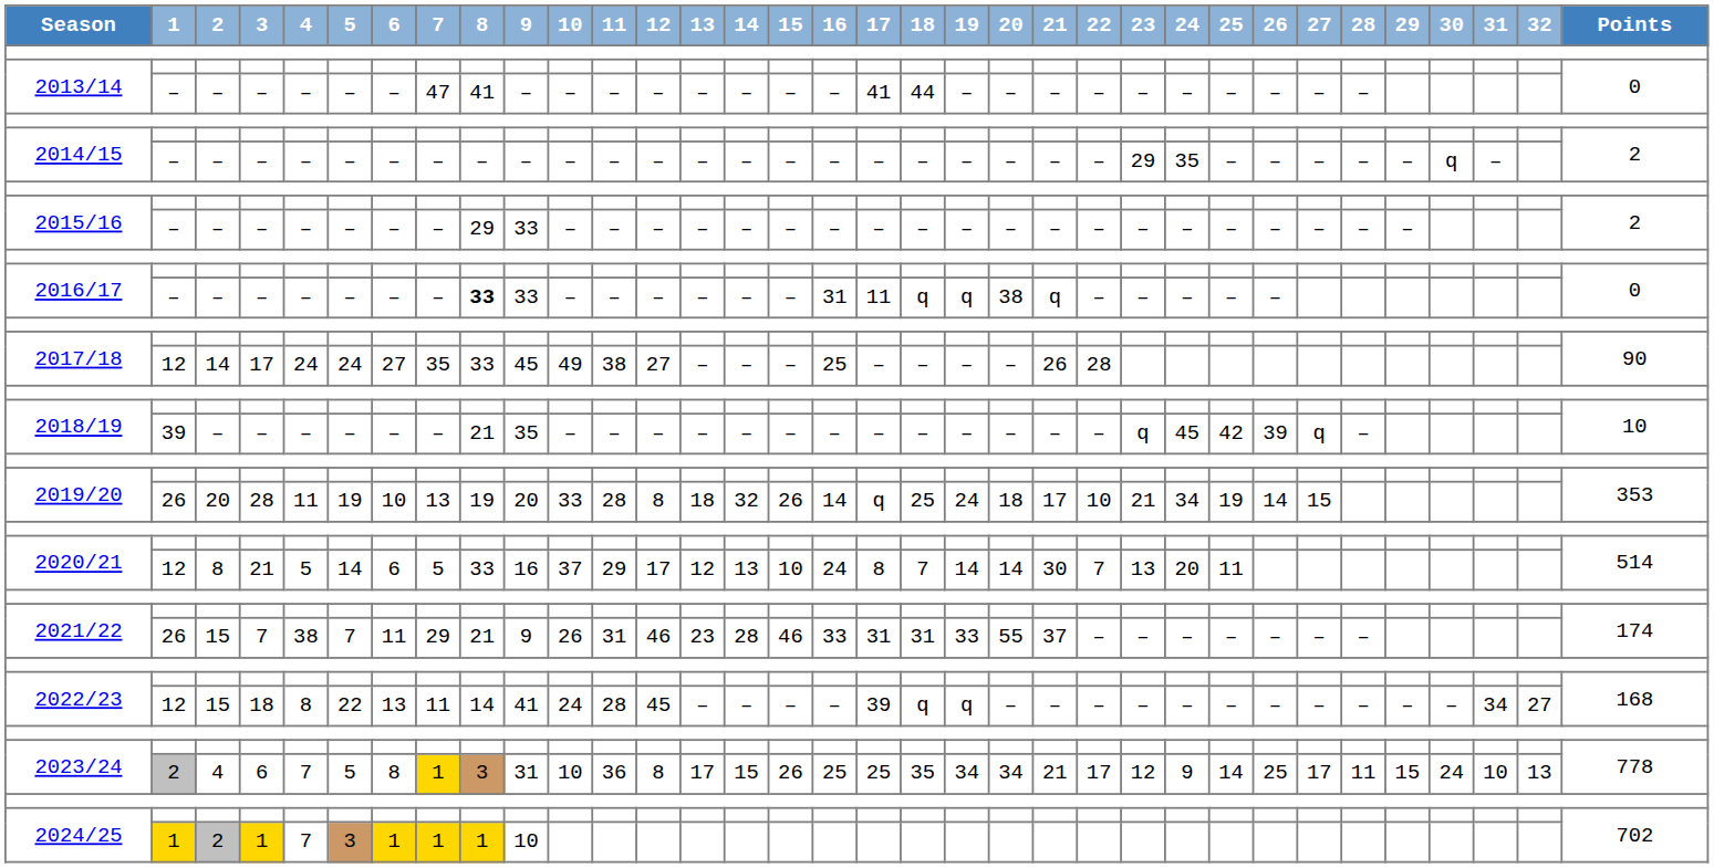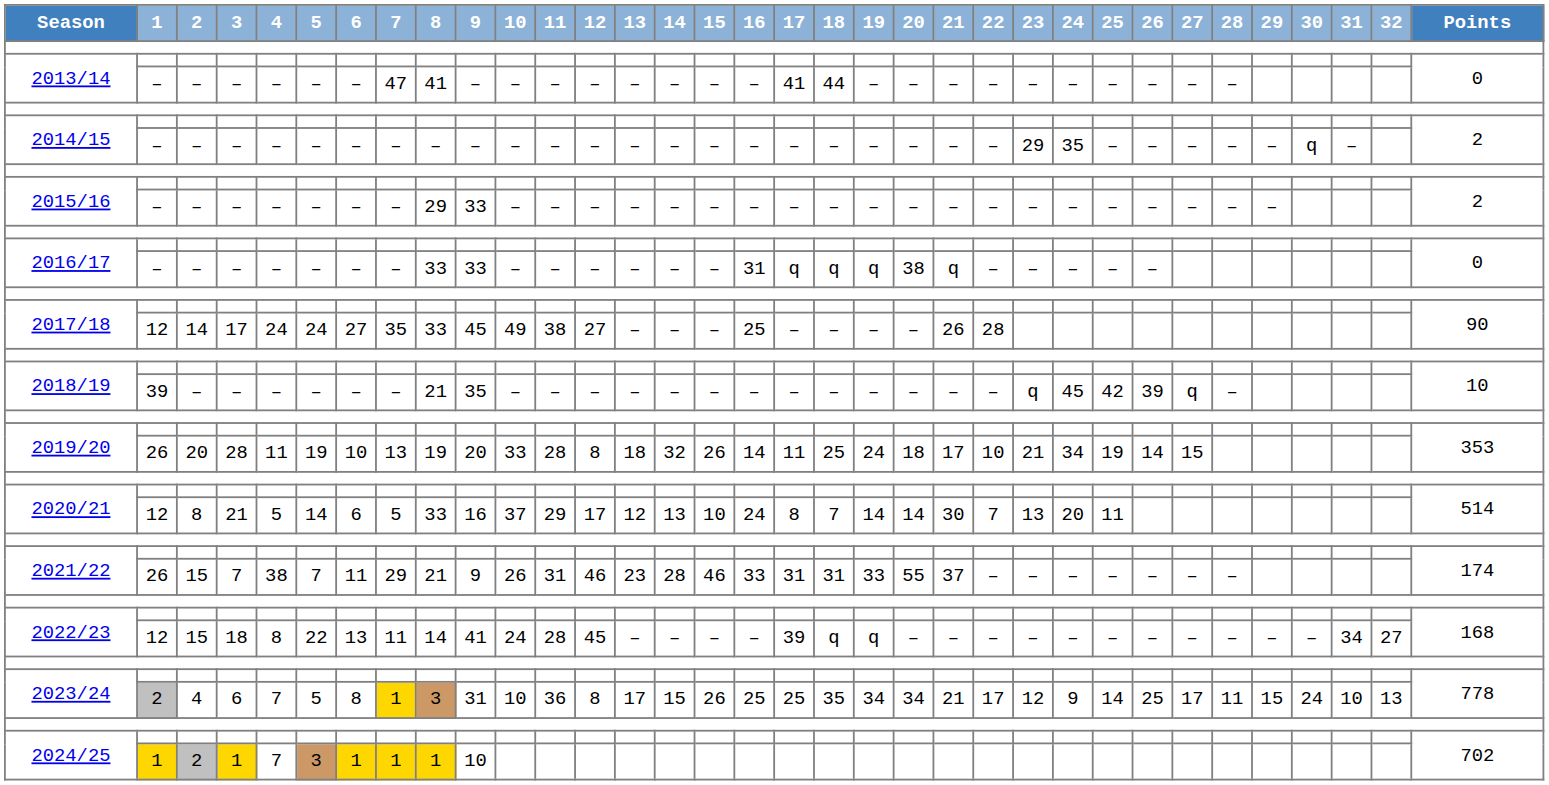 <table cellpadding="3" cellspacing="0" border="1" style="background:#ffffff; font-size:80%; line-height:13px; border:grey solid 1px; border-collapse:collapse;">
 <tr style="background:#ccc; text-align:center; color:white">
 <td style="background:#4180be;" width="65px"><strong>Season</strong></td>
 <td style="background:#8CB2D8;" width="15px"><strong>1</strong></td>
 <td style="background:#8CB2D8;" width="15px"><strong>2</strong></td>
 <td style="background:#8CB2D8;" width="15px"><strong>3</strong></td>
 <td style="background:#8CB2D8;" width="15px"><strong>4</strong></td>
 <td style="background:#8CB2D8;" width="15px"><strong>5</strong></td>
 <td style="background:#8CB2D8;" width="15px"><strong>6</strong></td>
 <td style="background:#8CB2D8;" width="15px"><strong>7</strong></td>
 <td style="background:#8CB2D8;" width="15px"><strong>8</strong></td>
 <td style="background:#8CB2D8;" width="15px"><strong>9</strong></td>
 <td style="background:#8CB2D8;" width="15px"><strong>10</strong></td>
 <td style="background:#8CB2D8;" width="15px"><strong>11</strong></td>
 <td style="background:#8CB2D8;" width="15px"><strong>12</strong></td>
 <td style="background:#8CB2D8;" width="15px"><strong>13</strong></td>
 <td style="background:#8CB2D8;" width="15px"><strong>14</strong></td>
 <td style="background:#8CB2D8;" width="15px"><strong>15</strong></td>
 <td style="background:#8CB2D8;" width="15px"><strong>16</strong></td>
 <td style="background:#8CB2D8;" width="15px"><strong>17</strong></td>
 <td style="background:#8CB2D8;" width="15px"><strong>18</strong></td>
 <td style="background:#8CB2D8;" width="15px"><strong>19</strong></td>
 <td style="background:#8CB2D8;" width="15px"><strong>20</strong></td>
 <td style="background:#8CB2D8;" width="15px"><strong>21</strong></td>
 <td style="background:#8CB2D8;" width="15px"><strong>22</strong></td>
 <td style="background:#8CB2D8;" width="15px"><strong>23</strong></td>
 <td style="background:#8CB2D8;" width="15px"><strong>24</strong></td>
 <td style="background:#8CB2D8;" width="15px"><strong>25</strong></td>
 <td style="background:#8CB2D8;" width="15px"><strong>26</strong></td>
 <td style="background:#8CB2D8;" width="15px"><strong>27</strong></td>
 <td style="background:#8CB2D8;" width="15px"><strong>28</strong></td>
 <td style="background:#8CB2D8;" width="15px"><strong>29</strong></td>
 <td style="background:#8CB2D8;" width="15px"><strong>30</strong></td>
 <td style="background:#8CB2D8;" width="15px"><strong>31</strong></td>
 <td style="background:#8CB2D8;" width="15px"><strong>32</strong></td>
 <td style="background:#4180be;" width="30px"><strong>Points</strong></td>
 </tr>
 <tr>
 <td colspan=34></td>
 </tr>
 <tr align=center>
 <td rowspan=2 width=66px><a href='#'>2013/14</a></td>
 <th></th>
 <th></th>
 <th></th>
 <th></th>
 <th></th>
 <th></th>
 <th></th>
 <th></th>
 <th></th>
 <th></th>
 <th></th>
 <th></th>
 <th></th>
 <th></th>
 <th></th>
 <th></th>
 <th></th>
 <th></th>
 <th></th>
 <th></th>
 <th></th>
 <th></th>
 <th></th>
 <th></th>
 <th></th>
 <th></th>
 <th></th>
 <th></th>
 <th></th>
 <th></th>
 <th></th>
 <th></th>
 <td rowspan=2 width=66px>0</td>
 </tr>
 <tr align=center>
 <td>–</td>
 <td>–</td>
 <td>–</td>
 <td>–</td>
 <td>–</td>
 <td>–</td>
 <td>47</td>
 <td>41</td>
 <td>–</td>
 <td>–</td>
 <td>–</td>
 <td>–</td>
 <td>–</td>
 <td>–</td>
 <td>–</td>
 <td>–</td>
 <td>41</td>
 <td>44</td>
 <td>–</td>
 <td>–</td>
 <td>–</td>
 <td>–</td>
 <td>–</td>
 <td>–</td>
 <td>–</td>
 <td>–</td>
 <td>–</td>
 <td>–</td>
 <th></th>
 <th></th>
 <th></th>
 <th></th>
 </tr>
 <tr>
 <td colspan=34></td>
 </tr>
 <tr align=center>
 <td rowspan=2 width=66px><a href='#'>2014/15</a></td>
 <th></th>
 <th></th>
 <th></th>
 <th></th>
 <th></th>
 <th></th>
 <th></th>
 <th></th>
 <th></th>
 <th></th>
 <th></th>
 <th></th>
 <th></th>
 <th></th>
 <th></th>
 <th></th>
 <th></th>
 <th></th>
 <th></th>
 <th></th>
 <th></th>
 <th></th>
 <th></th>
 <th></th>
 <th></th>
 <th></th>
 <th></th>
 <th></th>
 <th></th>
 <th></th>
 <th></th>
 <th></th>
 <td rowspan=2 width=66px>2</td>
 </tr>
 <tr align=center>
 <td>–</td>
 <td>–</td>
 <td>–</td>
 <td>–</td>
 <td>–</td>
 <td>–</td>
 <td>–</td>
 <td>–</td>
 <td>–</td>
 <td>–</td>
 <td>–</td>
 <td>–</td>
 <td>–</td>
 <td>–</td>
 <td>–</td>
 <td>–</td>
 <td>–</td>
 <td>–</td>
 <td>–</td>
 <td>–</td>
 <td>–</td>
 <td>–</td>
 <td>29</td>
 <td>35</td>
 <td>–</td>
 <td>–</td>
 <td>–</td>
 <td>–</td>
 <td>–</td>
 <td>q</td>
 <td>–</td>
 <td></td>
 </tr>
 <tr>
 <td colspan=34></td>
 </tr>
 <tr align=center>
 <td rowspan=2 width=66px><a href='#'>2015/16</a></td>
 <th></th>
 <th></th>
 <th></th>
 <th></th>
 <th></th>
 <th></th>
 <th></th>
 <th></th>
 <th></th>
 <th></th>
 <th></th>
 <th></th>
 <th></th>
 <th></th>
 <th></th>
 <th></th>
 <th></th>
 <th></th>
 <th></th>
 <th></th>
 <th></th>
 <th></th>
 <th></th>
 <th></th>
 <th></th>
 <th></th>
 <th></th>
 <th></th>
 <th></th>
 <th></th>
 <th></th>
 <th></th>
 <td rowspan=2 width=66px>2</td>
 </tr>
 <tr align=center>
 <td>–</td>
 <td>–</td>
 <td>–</td>
 <td>–</td>
 <td>–</td>
 <td>–</td>
 <td>–</td>
 <td>29</td>
 <td>33</td>
 <td>–</td>
 <td>–</td>
 <td>–</td>
 <td>–</td>
 <td>–</td>
 <td>–</td>
 <td>–</td>
 <td>–</td>
 <td>–</td>
 <td>–</td>
 <td>–</td>
 <td>–</td>
 <td>–</td>
 <td>–</td>
 <td>–</td>
 <td>–</td>
 <td>–</td>
 <td>–</td>
 <td>–</td>
 <td>–</td>
 <td></td>
 <td></td>
 <td></td>
 </tr>
 <tr>
 <td colspan=34></td>
 </tr>
 <tr align=center>
 <td rowspan="2" style="width:66px;"><a href='#'>2016/17</a></td>
 <th></th>
 <th></th>
 <th></th>
 <th></th>
 <th></th>
 <th></th>
 <th></th>
 <th></th>
 <th></th>
 <th></th>
 <th></th>
 <th></th>
 <th></th>
 <th></th>
 <th></th>
 <th></th>
 <th></th>
 <th></th>
 <th></th>
 <th></th>
 <th></th>
 <th></th>
 <th></th>
 <th></th>
 <th></th>
 <th></th>
 <th></th>
 <th></th>
 <th></th>
 <th></th>
 <th></th>
 <th></th>
 <td rowspan="2" style="width:66px;">0</td>
 </tr>
 <tr align=center>
 <td>–</td>
 <td>–</td>
 <td>–</td>
 <td>–</td>
 <td>–</td>
 <td>–</td>
 <td>–</td>
-<td><strong>33</strong></td>
+<td>33</td>
 <td>33</td>
 <td>–</td>
 <td>–</td>
 <td>–</td>
 <td>–</td>
 <td>–</td>
 <td>–</td>
 <td>31</td>
-<td>11</td>
+<td>q</td>
 <td>q</td>
 <td>q</td>
 <td>38</td>
 <td>q</td>
 <td>–</td>
 <td>–</td>
 <td>–</td>
 <td>–</td>
 <td>–</td>
 <td></td>
 <td></td>
 <td></td>
 <td></td>
 <td></td>
 <td></td>
 </tr>
 <tr>
 <td colspan=34></td>
 </tr>
 <tr align=center>
 <td rowspan="2" style="width:66px;"><a href='#'>2017/18</a></td>
 <th></th>
 <th></th>
 <th></th>
 <th></th>
 <th></th>
 <th></th>
 <th></th>
 <th></th>
 <th></th>
 <th></th>
 <th></th>
 <th></th>
 <th></th>
 <th></th>
 <th></th>
 <th></th>
 <th></th>
 <th></th>
 <th></th>
 <th></th>
 <th></th>
 <th></th>
 <th></th>
 <th></th>
 <th></th>
 <th></th>
 <th></th>
 <th></th>
 <th></th>
 <th></th>
 <th></th>
 <th></th>
 <td rowspan="2" style="width:66px;">90</td>
 </tr>
 <tr align=center>
 <td>12</td>
 <td>14</td>
 <td>17</td>
 <td>24</td>
 <td>24</td>
 <td>27</td>
 <td>35</td>
 <td>33</td>
 <td>45</td>
 <td>49</td>
 <td>38</td>
 <td>27</td>
 <td>–</td>
 <td>–</td>
 <td>–</td>
 <td>25</td>
 <td>–</td>
 <td>–</td>
 <td>–</td>
 <td>–</td>
 <td>26</td>
 <td>28</td>
 <td></td>
 <td></td>
 <td></td>
 <td></td>
 <td></td>
 <td></td>
 <td></td>
 <td></td>
 <td></td>
 <td></td>
 </tr>
 <tr>
 <td colspan=34></td>
 </tr>
 <tr align=center>
 <td rowspan="2" style="width:66px;"><a href='#'>2018/19</a></td>
 <th></th>
 <th></th>
 <th></th>
 <th></th>
 <th></th>
 <th></th>
 <th></th>
 <th></th>
 <th></th>
 <th></th>
 <th></th>
 <th></th>
 <th></th>
 <th></th>
 <th></th>
 <th></th>
 <th></th>
 <th></th>
 <th></th>
 <th></th>
 <th></th>
 <th></th>
 <th></th>
 <th></th>
 <th></th>
 <th></th>
 <th></th>
 <th></th>
 <th></th>
 <th></th>
 <th></th>
 <th></th>
 <td rowspan="2" style="width:66px;">10</td>
 </tr>
 <tr align=center>
 <td>39</td>
 <td>–</td>
 <td>–</td>
 <td>–</td>
 <td>–</td>
 <td>–</td>
 <td>–</td>
 <td>21</td>
 <td>35</td>
 <td>–</td>
 <td>–</td>
 <td>–</td>
 <td>–</td>
 <td>–</td>
 <td>–</td>
 <td>–</td>
 <td>–</td>
 <td>–</td>
 <td>–</td>
 <td>–</td>
 <td>–</td>
 <td>–</td>
 <td>q</td>
 <td>45</td>
 <td>42</td>
 <td>39</td>
 <td>q</td>
 <td>–</td>
 <td></td>
 <td></td>
 <td></td>
 <td></td>
 </tr>
 <tr>
 <td colspan=34></td>
 </tr>
 <tr align=center>
 <td rowspan="2" style="width:66px;"><a href='#'>2019/20</a></td>
 <th></th>
 <th></th>
 <th></th>
 <th></th>
 <th></th>
 <th></th>
 <th></th>
 <th></th>
 <th></th>
 <th></th>
 <th></th>
 <th></th>
 <th></th>
 <th></th>
 <th></th>
 <th></th>
 <th></th>
 <th></th>
 <th></th>
 <th></th>
 <th></th>
 <th></th>
 <th></th>
 <th></th>
 <th></th>
 <th></th>
 <th></th>
 <th></th>
 <th></th>
 <th></th>
 <th></th>
 <th></th>
 <td rowspan="2" style="width:66px;">353</td>
 </tr>
 <tr align=center>
 <td>26</td>
 <td>20</td>
 <td>28</td>
 <td>11</td>
 <td>19</td>
 <td>10</td>
 <td>13</td>
 <td>19</td>
 <td>20</td>
 <td>33</td>
 <td>28</td>
 <td>8</td>
 <td>18</td>
 <td>32</td>
 <td>26</td>
 <td>14</td>
-<td>q</td>
+<td>11</td>
 <td>25</td>
 <td>24</td>
 <td>18</td>
 <td>17</td>
 <td>10</td>
 <td>21</td>
 <td>34</td>
 <td>19</td>
 <td>14</td>
 <td>15</td>
 <td></td>
 <td></td>
 <td></td>
 <td></td>
 </tr>
 <tr>
 <td colspan=34></td>
 </tr>
 <tr align=center>
 <td rowspan="2" style="width:66px;"><a href='#'>2020/21</a></td>
 <th></th>
 <th></th>
 <th></th>
 <th></th>
 <th></th>
 <th></th>
 <th></th>
 <th></th>
 <th></th>
 <th></th>
 <th></th>
 <th></th>
 <th></th>
 <th></th>
 <th></th>
 <th></th>
 <th></th>
 <th></th>
 <th></th>
 <th></th>
 <th></th>
 <th></th>
 <th></th>
 <th></th>
 <th></th>
 <th></th>
 <th></th>
 <th></th>
 <th></th>
 <th></th>
 <th></th>
 <th></th>
 <td rowspan="2" style="width:66px;">514</td>
 </tr>
 <tr align=center>
 <td>12</td>
 <td>8</td>
 <td>21</td>
 <td>5</td>
 <td>14</td>
 <td>6</td>
 <td>5</td>
 <td>33</td>
 <td>16</td>
 <td>37</td>
 <td>29</td>
 <td>17</td>
 <td>12</td>
 <td>13</td>
 <td>10</td>
 <td>24</td>
 <td>8</td>
 <td>7</td>
 <td>14</td>
 <td>14</td>
 <td>30</td>
 <td>7</td>
 <td>13</td>
 <td>20</td>
 <td>11</td>
 <td></td>
 <td></td>
 <td></td>
 <td></td>
 <td></td>
 <td></td>
 <td></td>
 </tr>
 <tr>
 <td colspan=34></td>
 </tr>
 <tr align=center>
 <td rowspan="2" style="width:66px;"><a href='#'>2021/22</a></td>
 <th></th>
 <th></th>
 <th></th>
 <th></th>
 <th></th>
 <th></th>
 <th></th>
 <th></th>
 <th></th>
 <th></th>
 <th></th>
 <th></th>
 <th></th>
 <th></th>
 <th></th>
 <th></th>
 <th></th>
 <th></th>
 <th></th>
 <th></th>
 <th></th>
 <th></th>
 <th></th>
 <th></th>
 <th></th>
 <th></th>
 <th></th>
 <th></th>
 <th></th>
 <th></th>
 <th></th>
 <th></th>
 <td rowspan="2" style="width:66px;">174</td>
 </tr>
 <tr align=center>
 <td>26</td>
 <td>15</td>
 <td>7</td>
 <td>38</td>
 <td>7</td>
 <td>11</td>
 <td>29</td>
 <td>21</td>
 <td>9</td>
 <td>26</td>
 <td>31</td>
 <td>46</td>
 <td>23</td>
 <td>28</td>
 <td>46</td>
 <td>33</td>
 <td>31</td>
 <td>31</td>
 <td>33</td>
 <td>55</td>
 <td>37</td>
 <td>–</td>
 <td>–</td>
 <td>–</td>
 <td>–</td>
 <td>–</td>
 <td>–</td>
 <td>–</td>
 <td></td>
 <td></td>
 <td></td>
 <td></td>
 </tr>
 <tr>
 <td colspan=34></td>
 </tr>
 <tr align=center>
 <td rowspan="2" style="width:66px;"><a href='#'>2022/23</a></td>
 <th></th>
 <th></th>
 <th></th>
 <th></th>
 <th></th>
 <th></th>
 <th></th>
 <th></th>
 <th></th>
 <th></th>
 <th></th>
 <th></th>
 <th></th>
 <th></th>
 <th></th>
 <th></th>
 <th></th>
 <th></th>
 <th></th>
 <th></th>
 <th></th>
 <th></th>
 <th></th>
 <th></th>
 <th></th>
 <th></th>
 <th></th>
 <th></th>
 <th></th>
 <th></th>
 <th></th>
 <th></th>
 <td rowspan="2" style="width:66px;">168</td>
 </tr>
 <tr align=center>
 <td>12</td>
 <td>15</td>
 <td>18</td>
 <td>8</td>
 <td>22</td>
 <td>13</td>
 <td>11</td>
 <td>14</td>
 <td>41</td>
 <td>24</td>
 <td>28</td>
 <td>45</td>
 <td>–</td>
 <td>–</td>
 <td>–</td>
 <td>–</td>
 <td>39</td>
 <td>q</td>
 <td>q</td>
 <td>–</td>
 <td>–</td>
 <td>–</td>
 <td>–</td>
 <td>–</td>
 <td>–</td>
 <td>–</td>
 <td>–</td>
 <td>–</td>
 <td>–</td>
 <td>–</td>
 <td>34</td>
 <td>27</td>
 </tr>
 <tr>
 <td colspan=34></td>
 </tr>
 <tr align=center>
 <td rowspan="2" style="width:66px;"><a href='#'>2023/24</a></td>
 <th></th>
 <th></th>
 <th></th>
 <th></th>
 <th></th>
 <th></th>
 <th></th>
 <th></th>
 <th></th>
 <th></th>
 <th></th>
 <th></th>
 <th></th>
 <th></th>
 <th></th>
 <th></th>
 <th></th>
 <th></th>
 <th></th>
 <th></th>
 <th></th>
 <th></th>
 <th></th>
 <th></th>
 <th></th>
 <th></th>
 <th></th>
 <th></th>
 <th></th>
 <th></th>
 <th></th>
 <th></th>
 <td rowspan="2" style="width:66px;">778</td>
 </tr>
 <tr align=center>
 <td style="background:silver;">2</td>
 <td>4</td>
 <td>6</td>
 <td>7</td>
 <td>5</td>
 <td>8</td>
 <td bgcolor=gold>1</td>
 <td bgcolor=#CC9966>3</td>
 <td>31</td>
 <td>10</td>
 <td>36</td>
 <td>8</td>
 <td>17</td>
 <td>15</td>
 <td>26</td>
 <td>25</td>
 <td>25</td>
 <td>35</td>
 <td>34</td>
 <td>34</td>
 <td>21</td>
 <td>17</td>
 <td>12</td>
 <td>9</td>
 <td>14</td>
 <td>25</td>
 <td>17</td>
 <td>11</td>
 <td>15</td>
 <td>24</td>
 <td>10</td>
 <td>13</td>
 </tr>
 <tr>
 <td colspan=34></td>
 </tr>
 <tr align=center>
 <td rowspan="2" style="width:66px;"><a href='#'>2024/25</a></td>
 <th></th>
 <th></th>
 <th></th>
 <th></th>
 <th></th>
 <th></th>
 <th></th>
 <th></th>
 <th></th>
 <th></th>
 <th></th>
 <th></th>
 <th></th>
 <th></th>
 <th></th>
 <th></th>
 <th></th>
 <th></th>
 <th></th>
 <th></th>
 <th></th>
 <th></th>
 <th></th>
 <th></th>
 <th></th>
 <th></th>
 <th></th>
 <th></th>
 <th></th>
 <th></th>
 <th></th>
 <th></th>
 <td rowspan="2" style="width:66px;">702</td>
 </tr>
 <tr align=center>
 <td bgcolor=gold>1</td>
 <td style="background:silver;">2</td>
 <td bgcolor=gold>1</td>
 <td>7</td>
 <td bgcolor=#CC9966>3</td>
 <td bgcolor=gold>1</td>
 <td bgcolor=gold>1</td>
 <td bgcolor=gold>1</td>
 <td>10</td>
 <td></td>
 <td></td>
 <td></td>
 <td></td>
 <td></td>
 <td></td>
 <td></td>
 <td></td>
 <td></td>
 <td></td>
 <td></td>
 <td></td>
 <td></td>
 <td></td>
 <td></td>
 <td></td>
 <td></td>
 <td></td>
 <td></td>
 <td></td>
 <td></td>
 <td></td>
 <td></td>
 </tr>
 </table>
